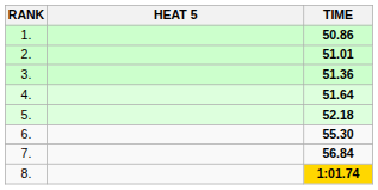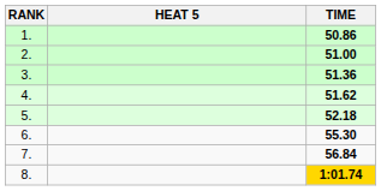 <table class="wikitable" style="border-collapse: collapse; font-size: 90%;">
 <tr>
 <th>RANK</th>
 <th style="width: 20em">HEAT 5</th>
 <th style="width: 5em">TIME</th>
 </tr>
 <tr style="background:#ccffcc;">
 <td align="center">1.</td>
 <td></td>
 <td align="center"><strong>50.86</strong></td>
 </tr>
 <tr style="background:#ccffcc;">
 <td align="center">2.</td>
 <td></td>
-<td align="center"><strong>51.01</strong></td>
+<td align="center"><strong>51.00</strong></td>
 </tr>
 <tr style="background:#ccffcc;">
 <td align="center">3.</td>
 <td></td>
 <td align="center"><strong>51.36</strong></td>
 </tr>
 <tr style="background:#ddffdd;">
 <td align="center">4.</td>
 <td></td>
-<td align="center"><strong>51.64</strong></td>
+<td align="center"><strong>51.62</strong></td>
 </tr>
 <tr style="background:#ddffdd;">
 <td align="center">5.</td>
 <td></td>
 <td align="center"><strong>52.18</strong></td>
 </tr>
 <tr>
 <td align="center">6.</td>
 <td></td>
 <td align="center"><strong>55.30</strong></td>
 </tr>
 <tr>
 <td align="center">7.</td>
 <td></td>
 <td align="center"><strong>56.84</strong></td>
 </tr>
 <tr>
 <td align="center">8.</td>
 <td></td>
 <td align="center" style="background: gold;"><strong>1:01.74</strong></td>
 </tr>
 </table>
